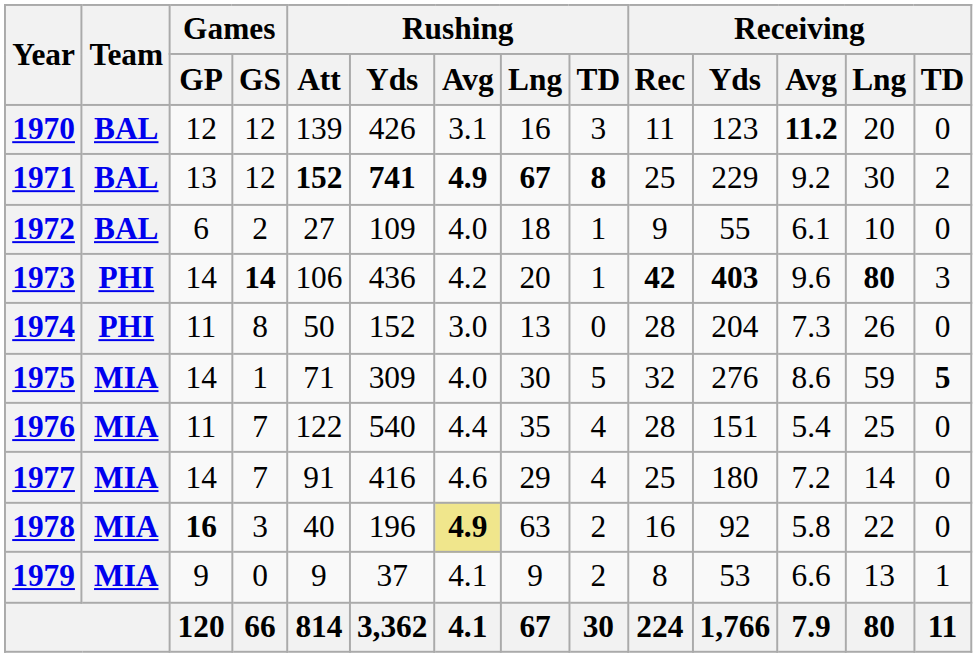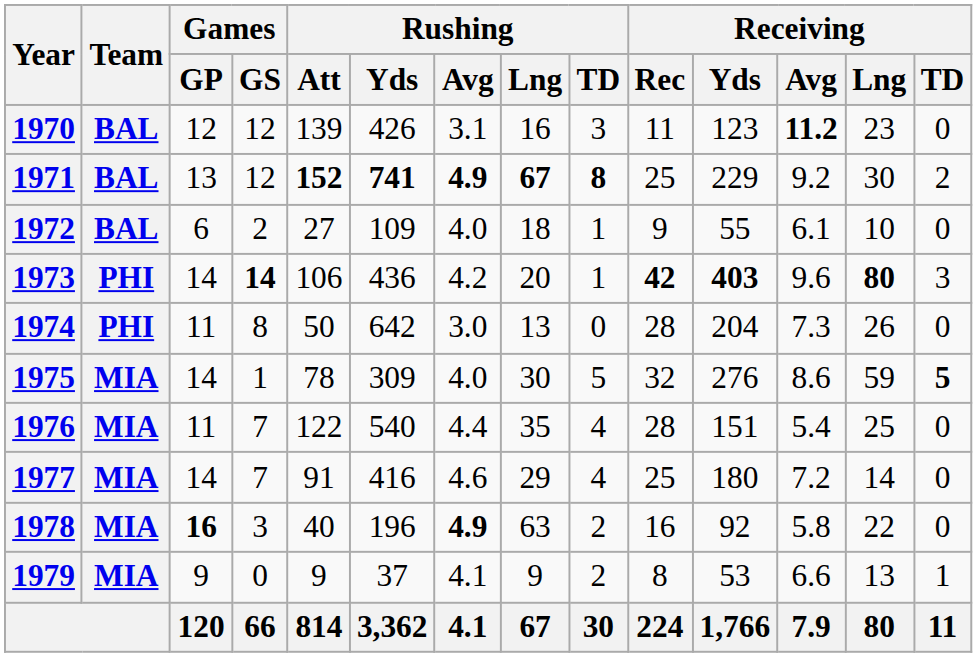 <table class="wikitable" style="text-align:center;">
 <tr>
 <th rowspan="2">Year</th>
 <th rowspan="2">Team</th>
 <th colspan="2">Games</th>
 <th colspan="5">Rushing</th>
 <th colspan="5">Receiving</th>
 </tr>
 <tr>
 <th>GP</th>
 <th>GS</th>
 <th>Att</th>
 <th>Yds</th>
 <th>Avg</th>
 <th>Lng</th>
 <th>TD</th>
 <th>Rec</th>
 <th>Yds</th>
 <th>Avg</th>
 <th>Lng</th>
 <th>TD</th>
 </tr>
 <tr>
 <th><a href='#'>1970</a></th>
 <th><a href='#'>BAL</a></th>
 <td>12</td>
 <td>12</td>
 <td>139</td>
 <td>426</td>
 <td>3.1</td>
 <td>16</td>
 <td>3</td>
 <td>11</td>
 <td>123</td>
 <td><strong>11.2</strong></td>
-<td>20</td>
+<td>23</td>
 <td>0</td>
 </tr>
 <tr>
 <th><a href='#'>1971</a></th>
 <th><a href='#'>BAL</a></th>
 <td>13</td>
 <td>12</td>
 <td><strong>152</strong></td>
 <td><strong>741</strong></td>
 <td><strong>4.9</strong></td>
 <td><strong>67</strong></td>
 <td><strong>8</strong></td>
 <td>25</td>
 <td>229</td>
 <td>9.2</td>
 <td>30</td>
 <td>2</td>
 </tr>
 <tr>
 <th><a href='#'>1972</a></th>
 <th><a href='#'>BAL</a></th>
 <td>6</td>
 <td>2</td>
 <td>27</td>
 <td>109</td>
 <td>4.0</td>
 <td>18</td>
 <td>1</td>
 <td>9</td>
 <td>55</td>
 <td>6.1</td>
 <td>10</td>
 <td>0</td>
 </tr>
 <tr>
 <th><a href='#'>1973</a></th>
 <th><a href='#'>PHI</a></th>
 <td>14</td>
 <td><strong>14</strong></td>
 <td>106</td>
 <td>436</td>
 <td>4.2</td>
 <td>20</td>
 <td>1</td>
 <td><strong>42</strong></td>
 <td><strong>403</strong></td>
 <td>9.6</td>
 <td><strong>80</strong></td>
 <td>3</td>
 </tr>
 <tr>
 <th><a href='#'>1974</a></th>
 <th><a href='#'>PHI</a></th>
 <td>11</td>
 <td>8</td>
 <td>50</td>
-<td>152</td>
+<td>642</td>
 <td>3.0</td>
 <td>13</td>
 <td>0</td>
 <td>28</td>
 <td>204</td>
 <td>7.3</td>
 <td>26</td>
 <td>0</td>
 </tr>
 <tr>
 <th><a href='#'>1975</a></th>
 <th><a href='#'>MIA</a></th>
 <td>14</td>
 <td>1</td>
-<td>71</td>
+<td>78</td>
 <td>309</td>
 <td>4.0</td>
 <td>30</td>
 <td>5</td>
 <td>32</td>
 <td>276</td>
 <td>8.6</td>
 <td>59</td>
 <td><strong>5</strong></td>
 </tr>
 <tr>
 <th><a href='#'>1976</a></th>
 <th><a href='#'>MIA</a></th>
 <td>11</td>
 <td>7</td>
 <td>122</td>
 <td>540</td>
 <td>4.4</td>
 <td>35</td>
 <td>4</td>
 <td>28</td>
 <td>151</td>
 <td>5.4</td>
 <td>25</td>
 <td>0</td>
 </tr>
 <tr>
 <th><a href='#'>1977</a></th>
 <th><a href='#'>MIA</a></th>
 <td>14</td>
 <td>7</td>
 <td>91</td>
 <td>416</td>
 <td>4.6</td>
 <td>29</td>
 <td>4</td>
 <td>25</td>
 <td>180</td>
 <td>7.2</td>
 <td>14</td>
 <td>0</td>
 </tr>
 <tr>
 <th><a href='#'>1978</a></th>
 <th><a href='#'>MIA</a></th>
 <td><strong>16</strong></td>
 <td>3</td>
 <td>40</td>
 <td>196</td>
-<td style="background: khaki;"><strong>4.9</strong></td>
+<td><strong>4.9</strong></td>
 <td>63</td>
 <td>2</td>
 <td>16</td>
 <td>92</td>
 <td>5.8</td>
 <td>22</td>
 <td>0</td>
 </tr>
 <tr>
 <th><a href='#'>1979</a></th>
 <th><a href='#'>MIA</a></th>
 <td>9</td>
 <td>0</td>
 <td>9</td>
 <td>37</td>
 <td>4.1</td>
 <td>9</td>
 <td>2</td>
 <td>8</td>
 <td>53</td>
 <td>6.6</td>
 <td>13</td>
 <td>1</td>
 </tr>
 <tr>
 <th colspan="2"></th>
 <th>120</th>
 <th>66</th>
 <th>814</th>
 <th>3,362</th>
 <th>4.1</th>
 <th>67</th>
 <th>30</th>
 <th>224</th>
 <th>1,766</th>
 <th>7.9</th>
 <th>80</th>
 <th>11</th>
 </tr>
 </table>
